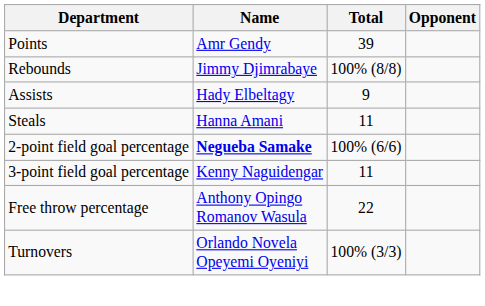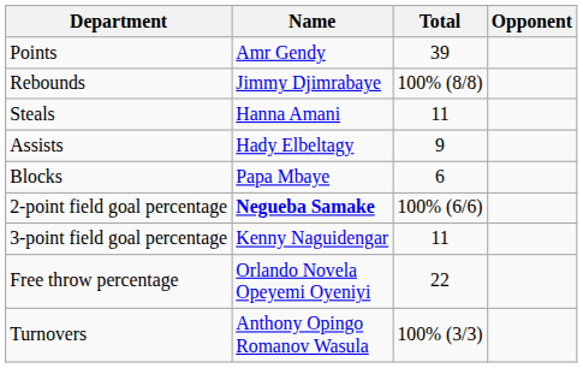 <table class=wikitable style="font-size:90%;">
 <tr>
 <th>Department</th>
 <th>Name</th>
 <th>Total</th>
 <th>Opponent</th>
 </tr>
 <tr>
 <td>Points</td>
 <td> <a href='#'>Amr Gendy</a></td>
 <td align=center>39</td>
 <td></td>
 </tr>
 <tr>
 <td>Rebounds</td>
 <td> <a href='#'>Jimmy Djimrabaye</a></td>
 <td align=center>100% (8/8)</td>
 <td></td>
 </tr>
 <tr>
+<td>Steals</td>
+<td> <a href='#'>Hanna Amani</a></td>
+<td align=center>11</td>
+<td></td>
+</tr>
+<tr>
 <td>Assists</td>
 <td> <a href='#'>Hady Elbeltagy</a></td>
 <td align=center>9</td>
 <td></td>
 </tr>
 <tr>
-<td>Steals</td>
-<td> <a href='#'>Hanna Amani</a></td>
-<td align=center>11</td>
+<td>Blocks</td>
+<td> <a href='#'>Papa Mbaye</a></td>
+<td align=center>6</td>
 <td></td>
 </tr>
 <tr>
 <td>2-point field goal percentage</td>
 <td><strong> <a href='#'>Negueba Samake</a></strong></td>
 <td align=center>100% (6/6)</td>
 <td></td>
 </tr>
 <tr>
 <td>3-point field goal percentage</td>
 <td> <a href='#'>Kenny Naguidengar</a></td>
 <td align=center>11</td>
 <td></td>
 </tr>
 <tr>
 <td>Free throw percentage</td>
-<td> <a href='#'>Anthony Opingo</a><br> <a href='#'>Romanov Wasula</a></td>
+<td> <a href='#'>Orlando Novela</a><br> <a href='#'>Opeyemi Oyeniyi</a></td>
 <td align=center>22</td>
 <td><br></td>
 </tr>
 <tr>
 <td>Turnovers</td>
-<td> <a href='#'>Orlando Novela</a><br> <a href='#'>Opeyemi Oyeniyi</a></td>
+<td> <a href='#'>Anthony Opingo</a><br> <a href='#'>Romanov Wasula</a></td>
 <td align=center>100% (3/3)</td>
 <td><br></td>
 </tr>
 </table>
